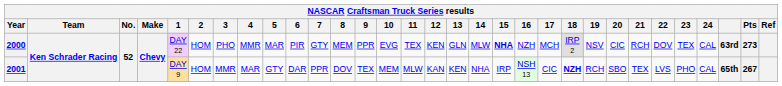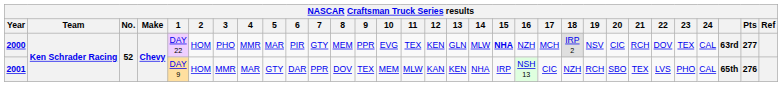 <table class="wikitable" style="text-align:center; font-size:75%">
 <tr>
 <th colspan=45><a href='#'>NASCAR</a> <a href='#'>Craftsman Truck Series</a> results</th>
 </tr>
 <tr>
 <th>Year</th>
 <th>Team</th>
 <th>No.</th>
 <th>Make</th>
 <th>1</th>
 <th>2</th>
 <th>3</th>
 <th>4</th>
 <th>5</th>
 <th>6</th>
 <th>7</th>
 <th>8</th>
 <th>9</th>
 <th>10</th>
 <th>11</th>
 <th>12</th>
 <th>13</th>
 <th>14</th>
 <th>15</th>
 <th>16</th>
 <th>17</th>
 <th>18</th>
 <th>19</th>
 <th>20</th>
 <th>21</th>
 <th>22</th>
 <th>23</th>
 <th>24</th>
 <th></th>
 <th>Pts</th>
 <th>Ref</th>
 </tr>
 <tr>
 <th><a href='#'>2000</a></th>
 <th rowspan=2><a href='#'>Ken Schrader Racing</a></th>
 <th rowspan=2>52</th>
 <th rowspan=2><a href='#'>Chevy</a></th>
 <td style="background:#EFCFFF;"><a href='#'>DAY</a><br><small>22</small></td>
 <td><a href='#'>HOM</a></td>
 <td><a href='#'>PHO</a></td>
 <td><a href='#'>MMR</a></td>
 <td><a href='#'>MAR</a></td>
 <td><a href='#'>PIR</a></td>
 <td><a href='#'>GTY</a></td>
 <td><a href='#'>MEM</a></td>
 <td><a href='#'>PPR</a></td>
 <td><a href='#'>EVG</a></td>
 <td><a href='#'>TEX</a></td>
 <td><a href='#'>KEN</a></td>
 <td><a href='#'>GLN</a></td>
 <td><a href='#'>MLW</a></td>
 <td><strong><a href='#'>NHA</a></strong></td>
 <td><a href='#'>NZH</a></td>
 <td><a href='#'>MCH</a></td>
 <td style="background:#DFDFDF;"><a href='#'>IRP</a><br><small>2</small></td>
 <td><a href='#'>NSV</a></td>
 <td><a href='#'>CIC</a></td>
 <td><a href='#'>RCH</a></td>
 <td><a href='#'>DOV</a></td>
 <td><a href='#'>TEX</a></td>
 <td><a href='#'>CAL</a></td>
 <th>63rd</th>
-<th>273</th>
+<th>277</th>
 <th></th>
 </tr>
 <tr>
 <th><a href='#'>2001</a></th>
 <td style="background:#FFDF9F;"><a href='#'>DAY</a><br><small>9</small></td>
 <td><a href='#'>HOM</a></td>
 <td><a href='#'>MMR</a></td>
 <td><a href='#'>MAR</a></td>
 <td><a href='#'>GTY</a></td>
 <td><a href='#'>DAR</a></td>
 <td><a href='#'>PPR</a></td>
 <td><a href='#'>DOV</a></td>
 <td><a href='#'>TEX</a></td>
 <td><a href='#'>MEM</a></td>
 <td><a href='#'>MLW</a></td>
 <td><a href='#'>KAN</a></td>
 <td><a href='#'>KEN</a></td>
 <td><a href='#'>NHA</a></td>
 <td><a href='#'>IRP</a></td>
 <td style="background:#DFFFDF;"><a href='#'>NSH</a><br><small>13</small></td>
 <td><a href='#'>CIC</a></td>
-<td><strong><a href='#'>NZH</a></strong></td>
+<td><a href='#'>NZH</a></td>
 <td><a href='#'>RCH</a></td>
 <td><a href='#'>SBO</a></td>
 <td><a href='#'>TEX</a></td>
 <td><a href='#'>LVS</a></td>
 <td><a href='#'>PHO</a></td>
 <td><a href='#'>CAL</a></td>
 <th>65th</th>
-<th>267</th>
+<th>276</th>
 <th></th>
 </tr>
 </table>
